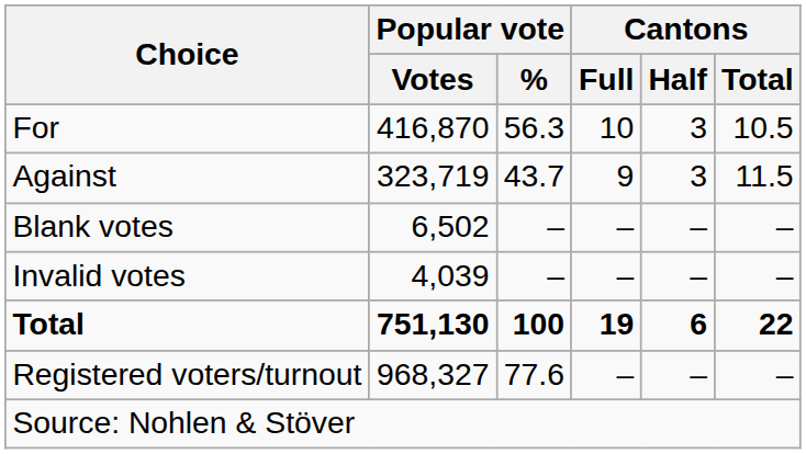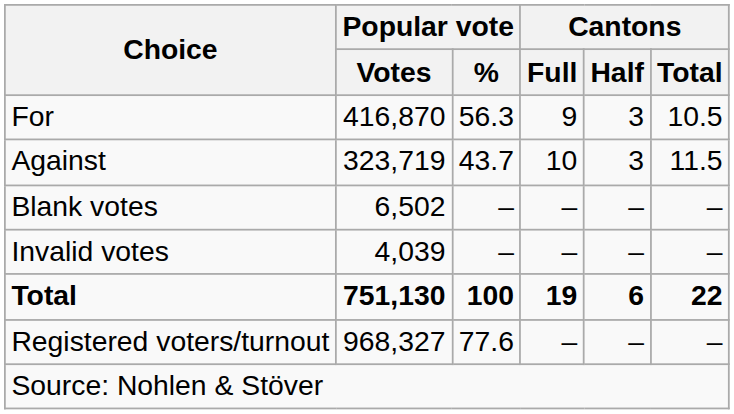 <table class=wikitable style=text-align:right>
 <tr>
 <th rowspan=2>Choice</th>
 <th colspan=2>Popular vote</th>
 <th colspan=3>Cantons</th>
 </tr>
 <tr>
 <th>Votes</th>
 <th>%</th>
 <th>Full</th>
 <th>Half</th>
 <th>Total</th>
 </tr>
 <tr>
 <td align=left>For</td>
 <td>416,870</td>
 <td>56.3</td>
-<td>10</td>
+<td>9</td>
 <td>3</td>
 <td>10.5</td>
 </tr>
 <tr>
 <td align=left>Against</td>
 <td>323,719</td>
 <td>43.7</td>
-<td>9</td>
+<td>10</td>
 <td>3</td>
 <td>11.5</td>
 </tr>
 <tr>
 <td align=left>Blank votes</td>
 <td>6,502</td>
 <td>–</td>
 <td>–</td>
 <td>–</td>
 <td>–</td>
 </tr>
 <tr>
 <td align=left>Invalid votes</td>
 <td>4,039</td>
 <td>–</td>
 <td>–</td>
 <td>–</td>
 <td>–</td>
 </tr>
 <tr>
 <td align=left><strong>Total</strong></td>
 <td><strong>751,130</strong></td>
 <td><strong>100</strong></td>
 <td><strong>19</strong></td>
 <td><strong>6</strong></td>
 <td><strong>22</strong></td>
 </tr>
 <tr>
 <td align=left>Registered voters/turnout</td>
 <td>968,327</td>
 <td>77.6</td>
 <td>–</td>
 <td>–</td>
 <td>–</td>
 </tr>
 <tr>
 <td align=left colspan=6>Source: Nohlen & Stöver</td>
 </tr>
 </table>
